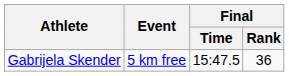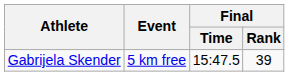 <table class="wikitable" style="font-size:90%;">
 <tr>
 <th rowspan="2">Athlete</th>
 <th rowspan="2">Event</th>
 <th colspan="2">Final</th>
 </tr>
 <tr>
 <th>Time</th>
 <th>Rank</th>
 </tr>
 <tr>
 <td><a href='#'>Gabrijela Skender</a></td>
 <td><a href='#'>5 km free</a></td>
 <td align="center">15:47.5</td>
-<td align="center">36</td>
+<td align="center">39</td>
 </tr>
 </table>
